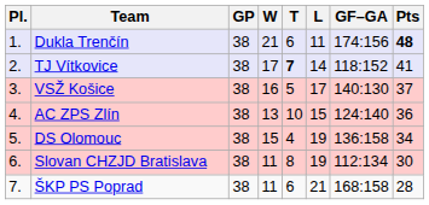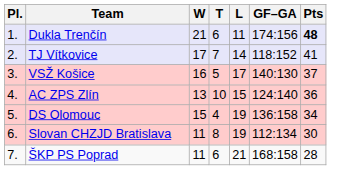 <table class="wikitable">
 <tr>
 <th>Pl.</th>
 <th width="200">Team</th>
-<th>GP</th>
 <th>W</th>
 <th>T</th>
 <th>L</th>
 <th>GF–GA</th>
 <th>Pts</th>
 </tr>
 <tr bgcolor="#e6e6fa">
 <td>1.</td>
 <td><a href='#'>Dukla Trenčín</a></td>
-<td>38</td>
 <td>21</td>
 <td>6</td>
 <td>11</td>
 <td>174:156</td>
 <td><strong>48</strong></td>
 </tr>
 <tr bgcolor="#e6e6fa">
 <td>2.</td>
 <td><a href='#'>TJ Vítkovice</a></td>
-<td>38</td>
 <td>17</td>
-<td><strong>7</strong></td>
+<td>7</td>
 <td>14</td>
 <td>118:152</td>
 <td>41</td>
 </tr>
 <tr bgcolor="#ffcccc">
 <td>3.</td>
 <td><a href='#'>VSŽ Košice</a></td>
-<td>38</td>
 <td>16</td>
 <td>5</td>
 <td>17</td>
 <td>140:130</td>
 <td>37</td>
 </tr>
 <tr bgcolor="#ffcccc">
 <td>4.</td>
 <td><a href='#'>AC ZPS Zlín</a></td>
-<td>38</td>
 <td>13</td>
 <td>10</td>
 <td>15</td>
 <td>124:140</td>
 <td>36</td>
 </tr>
 <tr bgcolor="#ffcccc">
 <td>5.</td>
 <td><a href='#'>DS Olomouc</a></td>
-<td>38</td>
 <td>15</td>
 <td>4</td>
 <td>19</td>
 <td>136:158</td>
 <td>34</td>
 </tr>
 <tr bgcolor="#ffcccc">
 <td>6.</td>
 <td><a href='#'>Slovan CHZJD Bratislava</a></td>
-<td>38</td>
 <td>11</td>
 <td>8</td>
 <td>19</td>
 <td>112:134</td>
 <td>30</td>
 </tr>
 <tr bgcolor"#f0f8ff">
 <td>7.</td>
 <td><a href='#'>ŠKP PS Poprad</a></td>
-<td>38</td>
 <td>11</td>
 <td>6</td>
 <td>21</td>
 <td>168:158</td>
 <td>28</td>
 </tr>
 </table>
